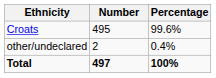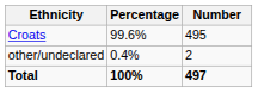 <table class="wikitable">
 <tr>
 <th width="100px">Ethnicity</th>
+<th width="80px">Percentage</th>
 <th width="80px">Number</th>
-<th width="80px">Percentage</th>
 </tr>
 <tr>
 <td><a href='#'>Croats</a></td>
+<td>99.6%</td>
 <td>495</td>
-<td>99.6%</td>
 </tr>
 <tr>
 <td>other/undeclared</td>
+<td>0.4%</td>
 <td>2</td>
-<td>0.4%</td>
 </tr>
 <tr>
 <td><strong>Total</strong></td>
+<td><strong>100%</strong></td>
 <td><strong>497</strong></td>
-<td><strong>100%</strong></td>
 </tr>
 </table>
